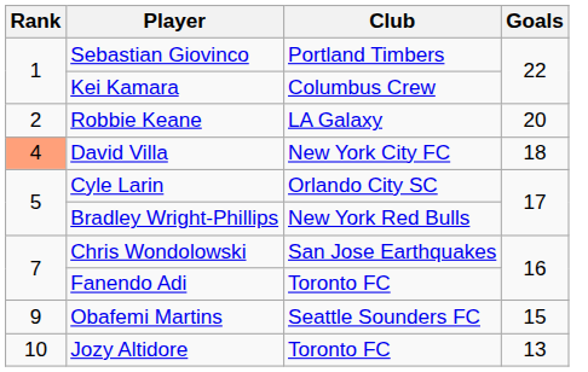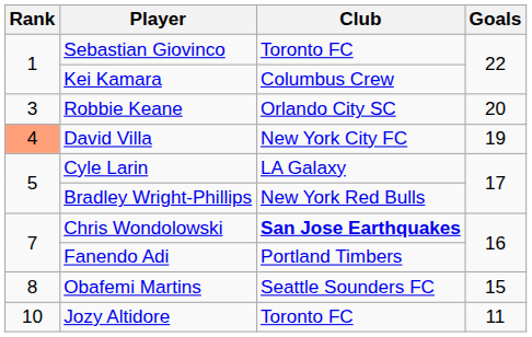 <table class="wikitable" style="text-align:center">
 <tr>
 <th>Rank</th>
 <th>Player</th>
 <th>Club</th>
 <th>Goals</th>
 </tr>
 <tr>
 <td rowspan="2">1</td>
 <td align="left"> <a href='#'>Sebastian Giovinco</a></td>
-<td align="left"><a href='#'>Portland Timbers</a></td>
+<td align="left"><a href='#'>Toronto FC</a></td>
 <td rowspan="2">22</td>
 </tr>
 <tr>
 <td align="left"> <a href='#'>Kei Kamara</a></td>
 <td align="left"><a href='#'>Columbus Crew</a></td>
 </tr>
 <tr>
-<td>2</td>
+<td>3</td>
 <td align="left"> <a href='#'>Robbie Keane</a></td>
-<td align="left"><a href='#'>LA Galaxy</a></td>
+<td align="left"><a href='#'>Orlando City SC</a></td>
 <td>20</td>
 </tr>
 <tr>
 <td style="background: lightsalmon;">4</td>
 <td align="left"> <a href='#'>David Villa</a></td>
 <td align="left"><a href='#'>New York City FC</a></td>
-<td>18</td>
+<td>19</td>
 </tr>
 <tr>
 <td rowspan="2">5</td>
 <td align="left"> <a href='#'>Cyle Larin</a></td>
-<td align="left"><a href='#'>Orlando City SC</a></td>
+<td align="left"><a href='#'>LA Galaxy</a></td>
 <td rowspan="2">17</td>
 </tr>
 <tr>
 <td align="left"> <a href='#'>Bradley Wright-Phillips</a></td>
 <td align="left"><a href='#'>New York Red Bulls</a></td>
 </tr>
 <tr>
 <td rowspan="2">7</td>
 <td align="left"> <a href='#'>Chris Wondolowski</a></td>
-<td align="left"><a href='#'>San Jose Earthquakes</a></td>
+<td align="left"><strong><a href='#'>San Jose Earthquakes</a></strong></td>
 <td rowspan="2">16</td>
 </tr>
 <tr>
 <td align="left"> <a href='#'>Fanendo Adi</a></td>
-<td align="left"><a href='#'>Toronto FC</a></td>
+<td align="left"><a href='#'>Portland Timbers</a></td>
 </tr>
 <tr>
-<td>9</td>
+<td>8</td>
 <td align="left"> <a href='#'>Obafemi Martins</a></td>
 <td align="left"><a href='#'>Seattle Sounders FC</a></td>
 <td>15</td>
 </tr>
 <tr>
 <td>10</td>
 <td align="left"> <a href='#'>Jozy Altidore</a></td>
 <td align="left"><a href='#'>Toronto FC</a></td>
-<td>13</td>
+<td>11</td>
 </tr>
 </table>
